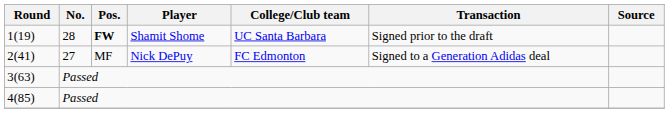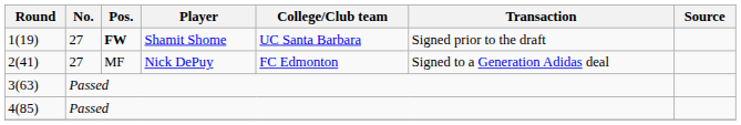 <table class="wikitable sortable" style="width:90%; text-align:center; font-size:95%; text-align:left;">
 <tr>
 <th><strong>Round</strong></th>
 <th><strong>No.</strong></th>
 <th><strong>Pos.</strong></th>
 <th><strong>Player</strong></th>
 <th><strong>College/Club team</strong></th>
 <th><strong>Transaction</strong></th>
 <th><strong>Source</strong></th>
 </tr>
 <tr>
 <td>1(19)</td>
-<td>28</td>
+<td>27</td>
 <td><strong>FW</strong></td>
 <td> <a href='#'>Shamit Shome</a></td>
 <td> <a href='#'>UC Santa Barbara</a></td>
 <td>Signed prior to the draft</td>
 <td></td>
 </tr>
 <tr>
 <td>2(41)</td>
 <td>27</td>
 <td>MF</td>
 <td> <a href='#'>Nick DePuy</a></td>
 <td> <a href='#'>FC Edmonton</a></td>
 <td>Signed to a <a href='#'>Generation Adidas</a> deal</td>
 <td></td>
 </tr>
 <tr>
 <td>3(63)</td>
 <td colspan="5"><em>Passed</em></td>
 <td></td>
 </tr>
 <tr>
 <td>4(85)</td>
 <td colspan="5"><em>Passed</em></td>
 <td></td>
 </tr>
 <tr>
 </tr>
 </table>
